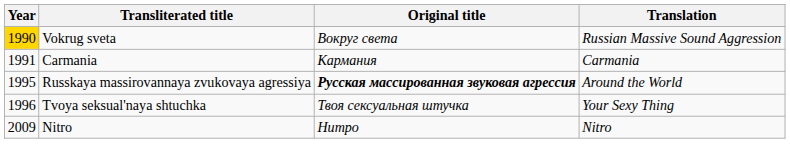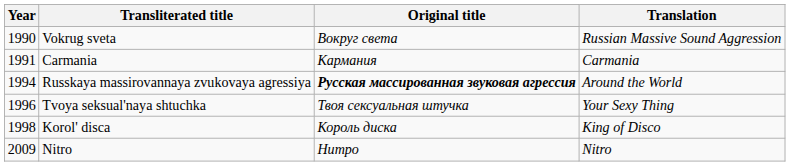 <table class="wikitable">
 <tr>
 <th>Year</th>
 <th>Transliterated title</th>
 <th>Original title</th>
 <th>Translation</th>
 </tr>
 <tr>
-<td style="background: gold;">1990</td>
+<td>1990</td>
 <td>Vokrug sveta</td>
 <td><em>Вокруг света</em></td>
 <td><em>Russian Massive Sound Aggression</em></td>
 </tr>
 <tr>
 <td>1991</td>
 <td>Carmania</td>
 <td><em>Кармания</em></td>
 <td><em>Carmania</em></td>
 </tr>
 <tr>
-<td>1995</td>
+<td>1994</td>
 <td>Russkaya massirovannaya zvukovaya agressiya</td>
 <td><strong><em>Русская массированная звуковая агрессия</em></strong></td>
 <td><em>Around the World</em></td>
 </tr>
 <tr>
 <td>1996</td>
 <td>Tvoya seksual'naya shtuchka</td>
 <td><em>Твоя сексуальная штучка</em></td>
 <td><em>Your Sexy Thing</em></td>
 </tr>
 <tr>
+<td>1998</td>
+<td>Korol' disca</td>
+<td><em>Король диска</em></td>
+<td><em>King of Disco</em></td>
+</tr>
+<tr>
 <td>2009</td>
 <td>Nitro</td>
 <td><em>Нитро</em></td>
 <td><em>Nitro</em></td>
 </tr>
 </table>
